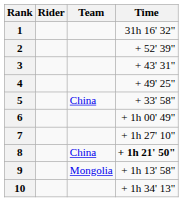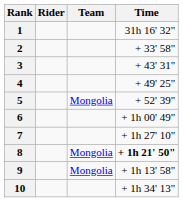 <table class="wikitable" margin-bottom:0;">
 <tr>
 <th scope="col">Rank</th>
 <th scope="col">Rider</th>
 <th scope="col">Team</th>
 <th scope="col">Time</th>
 </tr>
 <tr>
 <th scope="row">1</th>
 <td> </td>
 <td></td>
 <td align="right">31h 16' 32"</td>
 </tr>
 <tr>
 <th scope="row">2</th>
 <td></td>
 <td></td>
-<td align="right">+ 52' 39"</td>
+<td align="right">+ 33' 58"</td>
 </tr>
 <tr>
 <th scope="row">3</th>
 <td></td>
 <td></td>
 <td align="right">+ 43' 31"</td>
 </tr>
 <tr>
 <th scope="row">4</th>
 <td></td>
 <td></td>
 <td align="right">+ 49' 25"</td>
 </tr>
 <tr>
 <th scope="row">5</th>
 <td></td>
-<td><a href='#'>China</a></td>
-<td align="right">+ 33' 58"</td>
+<td><a href='#'>Mongolia</a></td>
+<td align="right">+ 52' 39"</td>
 </tr>
 <tr>
 <th scope="row">6</th>
 <td></td>
 <td></td>
 <td align="right">+ 1h 00' 49"</td>
 </tr>
 <tr>
 <th scope="row">7</th>
 <td></td>
 <td></td>
 <td align="right">+ 1h 27' 10"</td>
 </tr>
 <tr>
 <th scope="row">8</th>
 <td></td>
-<td><a href='#'>China</a></td>
+<td><a href='#'>Mongolia</a></td>
 <td align="right"><strong>+ 1h 21' 50"</strong></td>
 </tr>
 <tr>
 <th scope="row">9</th>
 <td></td>
 <td><a href='#'>Mongolia</a></td>
 <td align="right">+ 1h 13' 58"</td>
 </tr>
 <tr>
 <th scope="row">10</th>
 <td></td>
 <td></td>
 <td align="right">+ 1h 34' 13"</td>
 </tr>
 </table>
